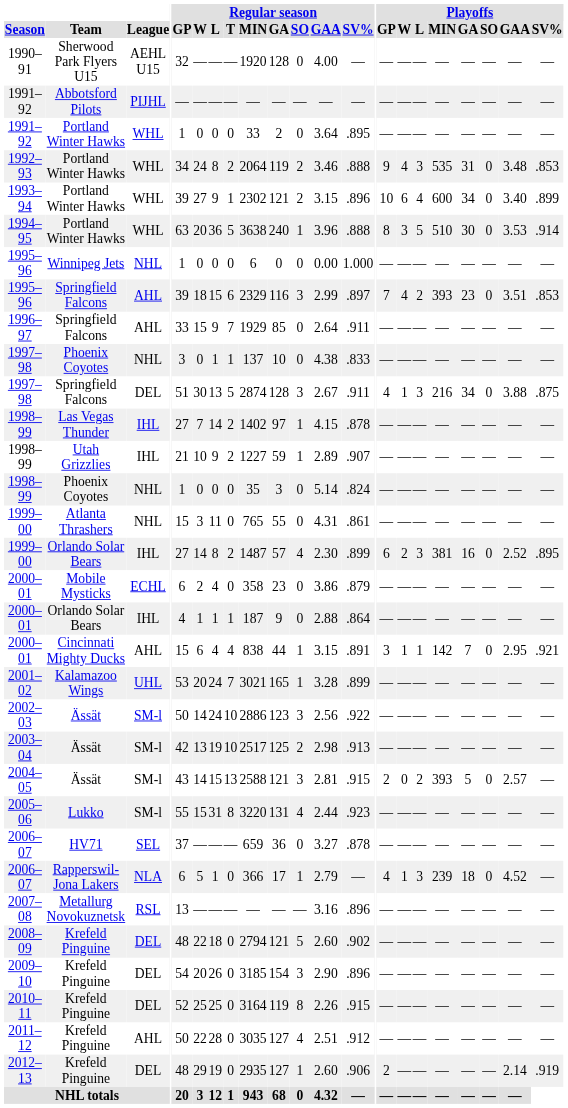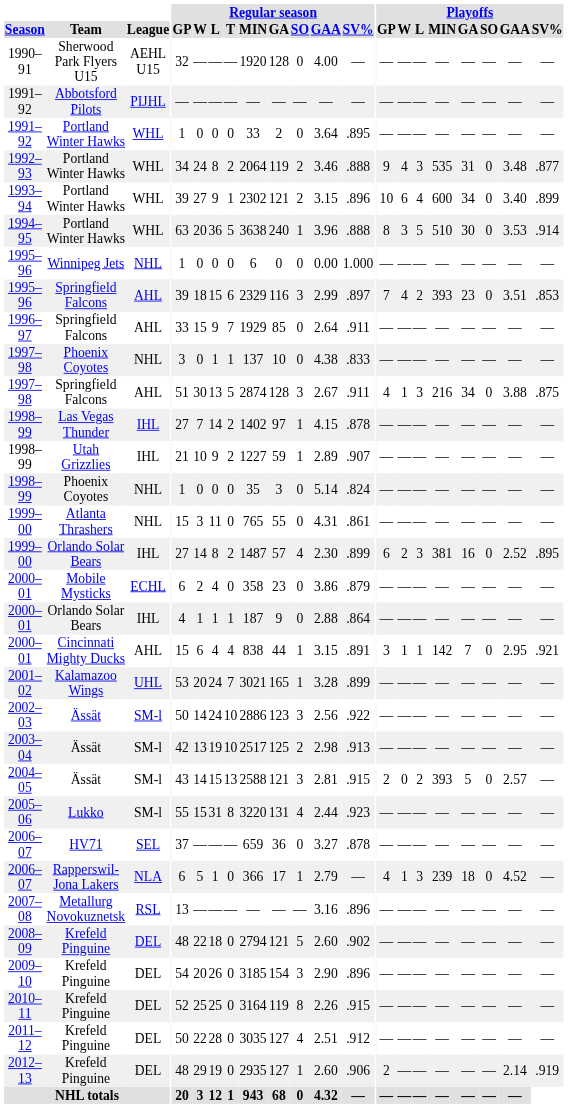 <table border="0" cellpadding="1" cellspacing="0" style="width:90%; text-align:center;">
 <tr bgcolor="#e0e0e0">
 <th colspan="3" bgcolor="#ffffff"></th>
 <th rowspan="99" bgcolor="#ffffff"></th>
 <th colspan="9" bgcolor="#e0e0e0"><a href='#'>Regular season</a></th>
 <th rowspan="99" bgcolor="#ffffff"></th>
 <th colspan="8" bgcolor="#e0e0e0"><a href='#'>Playoffs</a></th>
 </tr>
 <tr bgcolor="#e0e0e0">
 <th><a href='#'>Season</a></th>
 <th>Team</th>
 <th>League</th>
 <th>GP</th>
 <th>W</th>
 <th>L</th>
 <th>T</th>
 <th>MIN</th>
 <th>GA</th>
 <th><a href='#'>SO</a></th>
 <th><a href='#'>GAA</a></th>
 <th><a href='#'>SV%</a></th>
 <th>GP</th>
 <th>W</th>
 <th>L</th>
 <th>MIN</th>
 <th>GA</th>
 <th>SO</th>
 <th>GAA</th>
 <th>SV%</th>
 </tr>
 <tr>
 <td>1990–91</td>
 <td>Sherwood Park Flyers U15</td>
 <td>AEHL U15</td>
 <td>32</td>
 <td>—</td>
 <td>—</td>
 <td>—</td>
 <td>1920</td>
 <td>128</td>
 <td>0</td>
 <td>4.00</td>
 <td>—</td>
 <td>—</td>
 <td>—</td>
 <td>—</td>
 <td>—</td>
 <td>—</td>
 <td>—</td>
 <td>—</td>
 <td>—</td>
 </tr>
 <tr bgcolor="#f0f0f0">
 <td>1991–92</td>
 <td><a href='#'>Abbotsford Pilots</a></td>
 <td><a href='#'>PIJHL</a></td>
 <td>—</td>
 <td>—</td>
 <td>—</td>
 <td>—</td>
 <td>—</td>
 <td>—</td>
 <td>—</td>
 <td>—</td>
 <td>—</td>
 <td>—</td>
 <td>—</td>
 <td>—</td>
 <td>—</td>
 <td>—</td>
 <td>—</td>
 <td>—</td>
 <td>—</td>
 </tr>
 <tr>
 <td><a href='#'>1991–92</a></td>
 <td><a href='#'>Portland Winter Hawks</a></td>
 <td><a href='#'>WHL</a></td>
 <td>1</td>
 <td>0</td>
 <td>0</td>
 <td>0</td>
 <td>33</td>
 <td>2</td>
 <td>0</td>
 <td>3.64</td>
 <td>.895</td>
 <td>—</td>
 <td>—</td>
 <td>—</td>
 <td>—</td>
 <td>—</td>
 <td>—</td>
 <td>—</td>
 <td>—</td>
 </tr>
 <tr bgcolor="#f0f0f0">
 <td><a href='#'>1992–93</a></td>
 <td>Portland Winter Hawks</td>
 <td>WHL</td>
 <td>34</td>
 <td>24</td>
 <td>8</td>
 <td>2</td>
 <td>2064</td>
 <td>119</td>
 <td>2</td>
 <td>3.46</td>
 <td>.888</td>
 <td>9</td>
 <td>4</td>
 <td>3</td>
 <td>535</td>
 <td>31</td>
 <td>0</td>
 <td>3.48</td>
-<td>.853</td>
+<td>.877</td>
 </tr>
 <tr>
 <td><a href='#'>1993–94</a></td>
 <td>Portland Winter Hawks</td>
 <td>WHL</td>
 <td>39</td>
 <td>27</td>
 <td>9</td>
 <td>1</td>
 <td>2302</td>
 <td>121</td>
 <td>2</td>
 <td>3.15</td>
 <td>.896</td>
 <td>10</td>
 <td>6</td>
 <td>4</td>
 <td>600</td>
 <td>34</td>
 <td>0</td>
 <td>3.40</td>
 <td>.899</td>
 </tr>
 <tr bgcolor="#f0f0f0">
 <td><a href='#'>1994–95</a></td>
 <td>Portland Winter Hawks</td>
 <td>WHL</td>
 <td>63</td>
 <td>20</td>
 <td>36</td>
 <td>5</td>
 <td>3638</td>
 <td>240</td>
 <td>1</td>
 <td>3.96</td>
 <td>.888</td>
 <td>8</td>
 <td>3</td>
 <td>5</td>
 <td>510</td>
 <td>30</td>
 <td>0</td>
 <td>3.53</td>
 <td>.914</td>
 </tr>
 <tr>
 <td><a href='#'>1995–96</a></td>
 <td><a href='#'>Winnipeg Jets</a></td>
 <td><a href='#'>NHL</a></td>
 <td>1</td>
 <td>0</td>
 <td>0</td>
 <td>0</td>
 <td>6</td>
 <td>0</td>
 <td>0</td>
 <td>0.00</td>
 <td>1.000</td>
 <td>—</td>
 <td>—</td>
 <td>—</td>
 <td>—</td>
 <td>—</td>
 <td>—</td>
 <td>—</td>
 <td>—</td>
 </tr>
 <tr bgcolor="#f0f0f0">
 <td><a href='#'>1995–96</a></td>
 <td><a href='#'>Springfield Falcons</a></td>
 <td><a href='#'>AHL</a></td>
 <td>39</td>
 <td>18</td>
 <td>15</td>
 <td>6</td>
 <td>2329</td>
 <td>116</td>
 <td>3</td>
 <td>2.99</td>
 <td>.897</td>
 <td>7</td>
 <td>4</td>
 <td>2</td>
 <td>393</td>
 <td>23</td>
 <td>0</td>
 <td>3.51</td>
 <td>.853</td>
 </tr>
 <tr>
 <td><a href='#'>1996–97</a></td>
 <td>Springfield Falcons</td>
 <td>AHL</td>
 <td>33</td>
 <td>15</td>
 <td>9</td>
 <td>7</td>
 <td>1929</td>
 <td>85</td>
 <td>0</td>
 <td>2.64</td>
 <td>.911</td>
 <td>—</td>
 <td>—</td>
 <td>—</td>
 <td>—</td>
 <td>—</td>
 <td>—</td>
 <td>—</td>
 <td>—</td>
 </tr>
 <tr bgcolor="#f0f0f0">
 <td><a href='#'>1997–98</a></td>
 <td><a href='#'>Phoenix Coyotes</a></td>
 <td>NHL</td>
 <td>3</td>
 <td>0</td>
 <td>1</td>
 <td>1</td>
 <td>137</td>
 <td>10</td>
 <td>0</td>
 <td>4.38</td>
 <td>.833</td>
 <td>—</td>
 <td>—</td>
 <td>—</td>
 <td>—</td>
 <td>—</td>
 <td>—</td>
 <td>—</td>
 <td>—</td>
 </tr>
 <tr>
 <td><a href='#'>1997–98</a></td>
 <td>Springfield Falcons</td>
-<td>DEL</td>
+<td>AHL</td>
 <td>51</td>
 <td>30</td>
 <td>13</td>
 <td>5</td>
 <td>2874</td>
 <td>128</td>
 <td>3</td>
 <td>2.67</td>
 <td>.911</td>
 <td>4</td>
 <td>1</td>
 <td>3</td>
 <td>216</td>
 <td>34</td>
 <td>0</td>
 <td>3.88</td>
 <td>.875</td>
 </tr>
 <tr bgcolor="#f0f0f0">
 <td><a href='#'>1998–99</a></td>
 <td><a href='#'>Las Vegas Thunder</a></td>
 <td><a href='#'>IHL</a></td>
 <td>27</td>
 <td>7</td>
 <td>14</td>
 <td>2</td>
 <td>1402</td>
 <td>97</td>
 <td>1</td>
 <td>4.15</td>
 <td>.878</td>
 <td>—</td>
 <td>—</td>
 <td>—</td>
 <td>—</td>
 <td>—</td>
 <td>—</td>
 <td>—</td>
 <td>—</td>
 </tr>
 <tr>
 <td>1998–99</td>
 <td><a href='#'>Utah Grizzlies</a></td>
 <td>IHL</td>
 <td>21</td>
 <td>10</td>
 <td>9</td>
 <td>2</td>
 <td>1227</td>
 <td>59</td>
 <td>1</td>
 <td>2.89</td>
 <td>.907</td>
 <td>—</td>
 <td>—</td>
 <td>—</td>
 <td>—</td>
 <td>—</td>
 <td>—</td>
 <td>—</td>
 <td>—</td>
 </tr>
 <tr bgcolor="#f0f0f0">
 <td><a href='#'>1998–99</a></td>
 <td>Phoenix Coyotes</td>
 <td>NHL</td>
 <td>1</td>
 <td>0</td>
 <td>0</td>
 <td>0</td>
 <td>35</td>
 <td>3</td>
 <td>0</td>
 <td>5.14</td>
 <td>.824</td>
 <td>—</td>
 <td>—</td>
 <td>—</td>
 <td>—</td>
 <td>—</td>
 <td>—</td>
 <td>—</td>
 <td>—</td>
 </tr>
 <tr>
 <td><a href='#'>1999–00</a></td>
 <td><a href='#'>Atlanta Thrashers</a></td>
 <td>NHL</td>
 <td>15</td>
 <td>3</td>
 <td>11</td>
 <td>0</td>
 <td>765</td>
 <td>55</td>
 <td>0</td>
 <td>4.31</td>
 <td>.861</td>
 <td>—</td>
 <td>—</td>
 <td>—</td>
 <td>—</td>
 <td>—</td>
 <td>—</td>
 <td>—</td>
 <td>—</td>
 </tr>
 <tr bgcolor="#f0f0f0">
 <td><a href='#'>1999–00</a></td>
 <td><a href='#'>Orlando Solar Bears</a></td>
 <td>IHL</td>
 <td>27</td>
 <td>14</td>
 <td>8</td>
 <td>2</td>
 <td>1487</td>
 <td>57</td>
 <td>4</td>
 <td>2.30</td>
 <td>.899</td>
 <td>6</td>
 <td>2</td>
 <td>3</td>
 <td>381</td>
 <td>16</td>
 <td>0</td>
 <td>2.52</td>
 <td>.895</td>
 </tr>
 <tr>
 <td><a href='#'>2000–01</a></td>
 <td><a href='#'>Mobile Mysticks</a></td>
 <td><a href='#'>ECHL</a></td>
 <td>6</td>
 <td>2</td>
 <td>4</td>
 <td>0</td>
 <td>358</td>
 <td>23</td>
 <td>0</td>
 <td>3.86</td>
 <td>.879</td>
 <td>—</td>
 <td>—</td>
 <td>—</td>
 <td>—</td>
 <td>—</td>
 <td>—</td>
 <td>—</td>
 <td>—</td>
 </tr>
 <tr bgcolor="#f0f0f0">
 <td><a href='#'>2000–01</a></td>
 <td>Orlando Solar Bears</td>
 <td>IHL</td>
 <td>4</td>
 <td>1</td>
 <td>1</td>
 <td>1</td>
 <td>187</td>
 <td>9</td>
 <td>0</td>
 <td>2.88</td>
 <td>.864</td>
 <td>—</td>
 <td>—</td>
 <td>—</td>
 <td>—</td>
 <td>—</td>
 <td>—</td>
 <td>—</td>
 <td>—</td>
 </tr>
 <tr>
 <td><a href='#'>2000–01</a></td>
 <td><a href='#'>Cincinnati Mighty Ducks</a></td>
 <td>AHL</td>
 <td>15</td>
 <td>6</td>
 <td>4</td>
 <td>4</td>
 <td>838</td>
 <td>44</td>
 <td>1</td>
 <td>3.15</td>
 <td>.891</td>
 <td>3</td>
 <td>1</td>
 <td>1</td>
 <td>142</td>
 <td>7</td>
 <td>0</td>
 <td>2.95</td>
 <td>.921</td>
 </tr>
 <tr bgcolor="#f0f0f0">
 <td><a href='#'>2001–02</a></td>
 <td><a href='#'>Kalamazoo Wings</a></td>
 <td><a href='#'>UHL</a></td>
 <td>53</td>
 <td>20</td>
 <td>24</td>
 <td>7</td>
 <td>3021</td>
 <td>165</td>
 <td>1</td>
 <td>3.28</td>
 <td>.899</td>
 <td>—</td>
 <td>—</td>
 <td>—</td>
 <td>—</td>
 <td>—</td>
 <td>—</td>
 <td>—</td>
 <td>—</td>
 </tr>
 <tr>
 <td><a href='#'>2002–03</a></td>
 <td><a href='#'>Ässät</a></td>
 <td><a href='#'>SM-l</a></td>
 <td>50</td>
 <td>14</td>
 <td>24</td>
 <td>10</td>
 <td>2886</td>
 <td>123</td>
 <td>3</td>
 <td>2.56</td>
 <td>.922</td>
 <td>—</td>
 <td>—</td>
 <td>—</td>
 <td>—</td>
 <td>—</td>
 <td>—</td>
 <td>—</td>
 <td>—</td>
 </tr>
 <tr bgcolor="#f0f0f0">
 <td><a href='#'>2003–04</a></td>
 <td>Ässät</td>
 <td>SM-l</td>
 <td>42</td>
 <td>13</td>
 <td>19</td>
 <td>10</td>
 <td>2517</td>
 <td>125</td>
 <td>2</td>
 <td>2.98</td>
 <td>.913</td>
 <td>—</td>
 <td>—</td>
 <td>—</td>
 <td>—</td>
 <td>—</td>
 <td>—</td>
 <td>—</td>
 <td>—</td>
 </tr>
 <tr>
 <td><a href='#'>2004–05</a></td>
 <td>Ässät</td>
 <td>SM-l</td>
 <td>43</td>
 <td>14</td>
 <td>15</td>
 <td>13</td>
 <td>2588</td>
 <td>121</td>
 <td>3</td>
 <td>2.81</td>
 <td>.915</td>
 <td>2</td>
 <td>0</td>
 <td>2</td>
 <td>393</td>
 <td>5</td>
 <td>0</td>
 <td>2.57</td>
 <td>—</td>
 </tr>
 <tr bgcolor="#f0f0f0">
 <td><a href='#'>2005–06</a></td>
 <td><a href='#'>Lukko</a></td>
 <td>SM-l</td>
 <td>55</td>
 <td>15</td>
 <td>31</td>
 <td>8</td>
 <td>3220</td>
 <td>131</td>
 <td>4</td>
 <td>2.44</td>
 <td>.923</td>
 <td>—</td>
 <td>—</td>
 <td>—</td>
 <td>—</td>
 <td>—</td>
 <td>—</td>
 <td>—</td>
 <td>—</td>
 </tr>
 <tr>
 <td><a href='#'>2006–07</a></td>
 <td><a href='#'>HV71</a></td>
 <td><a href='#'>SEL</a></td>
 <td>37</td>
 <td>—</td>
 <td>—</td>
 <td>—</td>
 <td>659</td>
 <td>36</td>
 <td>0</td>
 <td>3.27</td>
 <td>.878</td>
 <td>—</td>
 <td>—</td>
 <td>—</td>
 <td>—</td>
 <td>—</td>
 <td>—</td>
 <td>—</td>
 <td>—</td>
 </tr>
 <tr bgcolor="#f0f0f0">
 <td><a href='#'>2006–07</a></td>
 <td><a href='#'>Rapperswil-Jona Lakers</a></td>
 <td><a href='#'>NLA</a></td>
 <td>6</td>
 <td>5</td>
 <td>1</td>
 <td>0</td>
 <td>366</td>
 <td>17</td>
 <td>1</td>
 <td>2.79</td>
 <td>—</td>
 <td>4</td>
 <td>1</td>
 <td>3</td>
 <td>239</td>
 <td>18</td>
 <td>0</td>
 <td>4.52</td>
 <td>—</td>
 </tr>
 <tr>
 <td><a href='#'>2007–08</a></td>
 <td><a href='#'>Metallurg Novokuznetsk</a></td>
 <td><a href='#'>RSL</a></td>
 <td>13</td>
 <td>—</td>
 <td>—</td>
 <td>—</td>
 <td>—</td>
 <td>—</td>
 <td>—</td>
 <td>3.16</td>
 <td>.896</td>
 <td>—</td>
 <td>—</td>
 <td>—</td>
 <td>—</td>
 <td>—</td>
 <td>—</td>
 <td>—</td>
 <td>—</td>
 </tr>
 <tr bgcolor="#f0f0f0">
 <td><a href='#'>2008–09</a></td>
 <td><a href='#'>Krefeld Pinguine</a></td>
 <td><a href='#'>DEL</a></td>
 <td>48</td>
 <td>22</td>
 <td>18</td>
 <td>0</td>
 <td>2794</td>
 <td>121</td>
 <td>5</td>
 <td>2.60</td>
 <td>.902</td>
 <td>—</td>
 <td>—</td>
 <td>—</td>
 <td>—</td>
 <td>—</td>
 <td>—</td>
 <td>—</td>
 <td>—</td>
 </tr>
 <tr>
 <td><a href='#'>2009–10</a></td>
 <td>Krefeld Pinguine</td>
 <td>DEL</td>
 <td>54</td>
 <td>20</td>
 <td>26</td>
 <td>0</td>
 <td>3185</td>
 <td>154</td>
 <td>3</td>
 <td>2.90</td>
 <td>.896</td>
 <td>—</td>
 <td>—</td>
 <td>—</td>
 <td>—</td>
 <td>—</td>
 <td>—</td>
 <td>—</td>
 <td>—</td>
 </tr>
 <tr bgcolor="#f0f0f0">
 <td><a href='#'>2010–11</a></td>
 <td>Krefeld Pinguine</td>
 <td>DEL</td>
 <td>52</td>
 <td>25</td>
 <td>25</td>
 <td>0</td>
 <td>3164</td>
 <td>119</td>
 <td>8</td>
 <td>2.26</td>
 <td>.915</td>
 <td>—</td>
 <td>—</td>
 <td>—</td>
 <td>—</td>
 <td>—</td>
 <td>—</td>
 <td>—</td>
 <td>—</td>
 </tr>
 <tr>
 <td><a href='#'>2011–12</a></td>
 <td>Krefeld Pinguine</td>
-<td>AHL</td>
+<td>DEL</td>
 <td>50</td>
 <td>22</td>
 <td>28</td>
 <td>0</td>
 <td>3035</td>
 <td>127</td>
 <td>4</td>
 <td>2.51</td>
 <td>.912</td>
 <td>—</td>
 <td>—</td>
 <td>—</td>
 <td>—</td>
 <td>—</td>
 <td>—</td>
 <td>—</td>
 <td>—</td>
 </tr>
 <tr bgcolor="#f0f0f0">
 <td><a href='#'>2012–13</a></td>
 <td>Krefeld Pinguine</td>
 <td>DEL</td>
 <td>48</td>
 <td>29</td>
 <td>19</td>
 <td>0</td>
 <td>2935</td>
 <td>127</td>
 <td>1</td>
 <td>2.60</td>
 <td>.906</td>
 <td>2</td>
 <td>—</td>
 <td>—</td>
 <td>—</td>
 <td>—</td>
 <td>—</td>
 <td>2.14</td>
 <td>.919</td>
 </tr>
 <tr bgcolor="#e0e0e0">
 <th colspan=3>NHL totals</th>
 <th>20</th>
 <th>3</th>
 <th>12</th>
 <th>1</th>
 <th>943</th>
 <th>68</th>
 <th>0</th>
 <th>4.32</th>
 <th>—</th>
 <th>—</th>
 <th>—</th>
 <th>—</th>
 <th>—</th>
 <th>—</th>
 <th>—</th>
 <th>—</th>
 </tr>
 </table>
